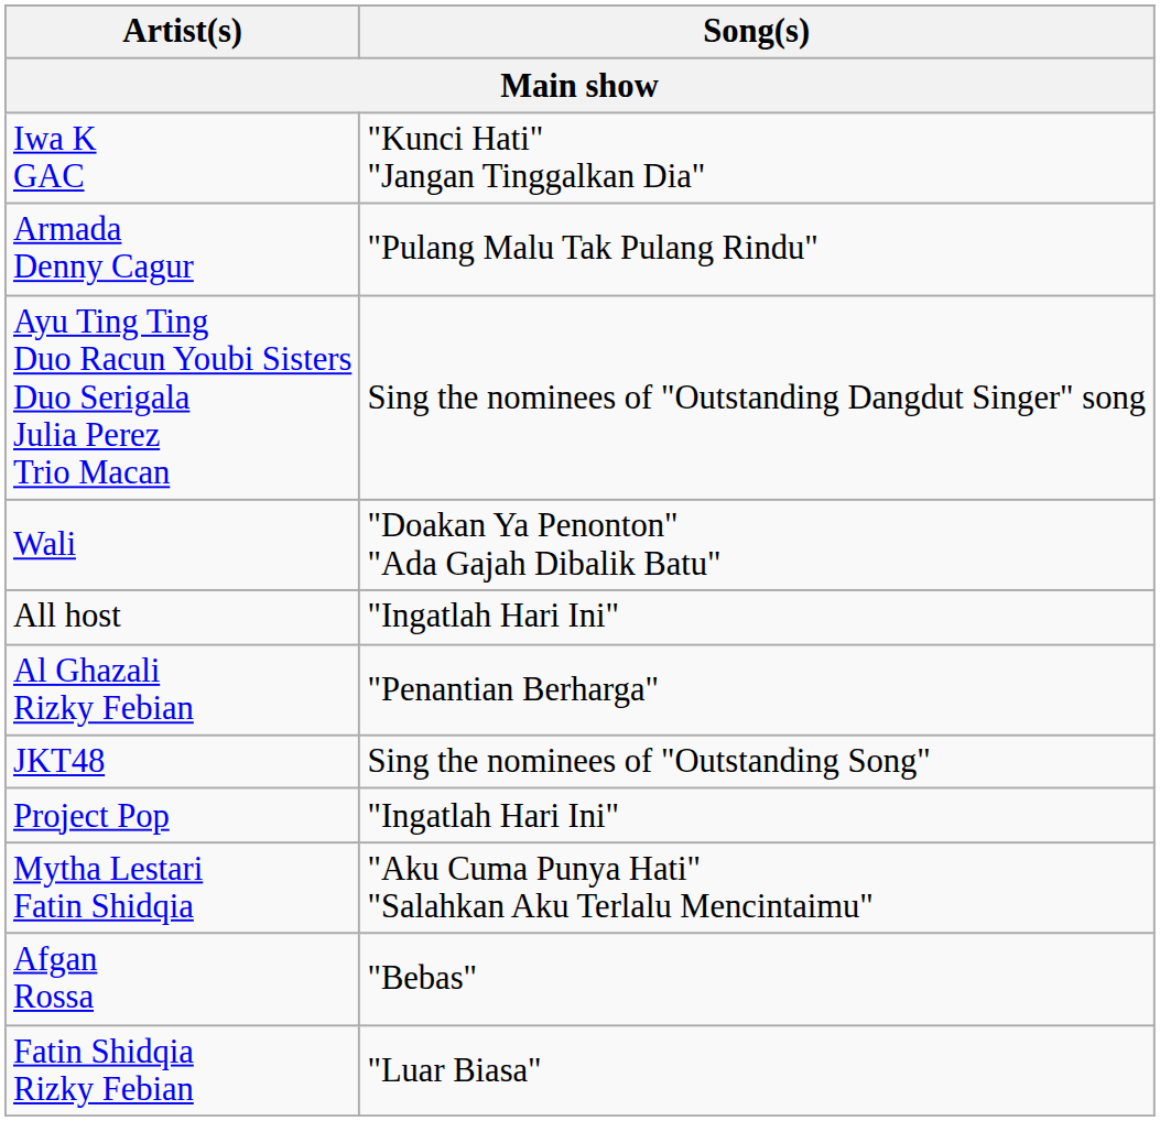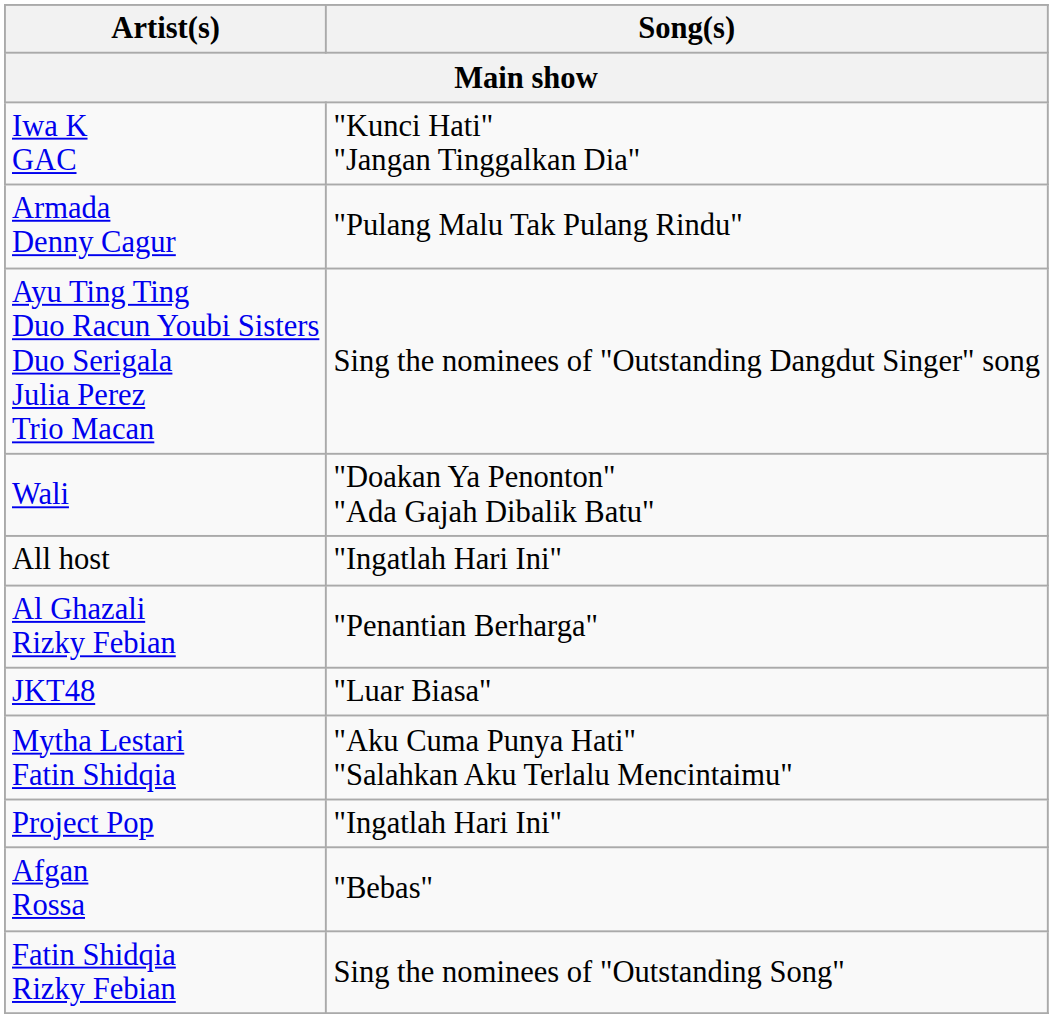 <table class="wikitable">
 <tr>
 <th>Artist(s)</th>
 <th>Song(s)</th>
 </tr>
 <tr>
 <th colspan="2">Main show</th>
 </tr>
 <tr>
 <td><a href='#'>Iwa K</a><br><a href='#'>GAC</a></td>
 <td>"Kunci Hati"<br>"Jangan Tinggalkan Dia"</td>
 </tr>
 <tr>
 <td><a href='#'>Armada</a><br><a href='#'>Denny Cagur</a></td>
 <td>"Pulang Malu Tak Pulang Rindu"</td>
 </tr>
 <tr>
 <td><a href='#'>Ayu Ting Ting</a><br><a href='#'>Duo Racun Youbi Sisters</a><br><a href='#'>Duo Serigala</a><br><a href='#'>Julia Perez</a><br><a href='#'>Trio Macan</a></td>
 <td>Sing the nominees of "Outstanding Dangdut Singer" song</td>
 </tr>
 <tr>
 <td><a href='#'>Wali</a></td>
 <td>"Doakan Ya Penonton"<br>"Ada Gajah Dibalik Batu"</td>
 </tr>
 <tr>
 <td>All host</td>
 <td>"Ingatlah Hari Ini"</td>
 </tr>
 <tr>
 <td><a href='#'>Al Ghazali</a><br><a href='#'>Rizky Febian</a></td>
 <td>"Penantian Berharga"</td>
 </tr>
 <tr>
 <td><a href='#'>JKT48</a></td>
-<td>Sing the nominees of "Outstanding Song"</td>
+<td>"Luar Biasa"</td>
+</tr>
+<tr>
+<td><a href='#'>Mytha Lestari</a><br><a href='#'>Fatin Shidqia</a></td>
+<td>"Aku Cuma Punya Hati"<br>"Salahkan Aku Terlalu Mencintaimu"</td>
 </tr>
 <tr>
 <td><a href='#'>Project Pop</a></td>
 <td>"Ingatlah Hari Ini"</td>
-</tr>
-<tr>
-<td><a href='#'>Mytha Lestari</a><br><a href='#'>Fatin Shidqia</a></td>
-<td>"Aku Cuma Punya Hati"<br>"Salahkan Aku Terlalu Mencintaimu"</td>
 </tr>
 <tr>
 <td><a href='#'>Afgan</a><br><a href='#'>Rossa</a></td>
 <td>"Bebas"</td>
 </tr>
 <tr>
 <td><a href='#'>Fatin Shidqia</a><br><a href='#'>Rizky Febian</a></td>
-<td>"Luar Biasa"</td>
+<td>Sing the nominees of "Outstanding Song"</td>
 </tr>
 <tr>
 </tr>
 </table>
